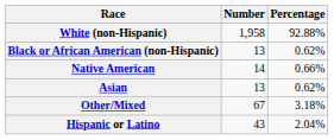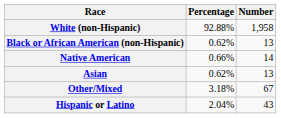 <table class="wikitable" style="text-align:right">
 <tr>
 <th scope="col">Race</th>
+<th scope="col">Percentage</th>
 <th scope="col">Number</th>
-<th scope="col">Percentage</th>
 </tr>
 <tr>
 <th scope="row"><a href='#'>White</a> (non-Hispanic)</th>
+<td>92.88%</td>
 <td>1,958</td>
-<td>92.88%</td>
 </tr>
 <tr>
 <th scope="row"><a href='#'>Black or African American</a> (non-Hispanic)</th>
+<td>0.62%</td>
 <td>13</td>
-<td>0.62%</td>
 </tr>
 <tr>
 <th scope="row"><a href='#'>Native American</a></th>
+<td>0.66%</td>
 <td>14</td>
-<td>0.66%</td>
 </tr>
 <tr>
 <th scope="row"><a href='#'>Asian</a></th>
+<td>0.62%</td>
 <td>13</td>
-<td>0.62%</td>
 </tr>
 <tr>
 <th scope="row"><a href='#'>Other/Mixed</a></th>
+<td>3.18%</td>
 <td>67</td>
-<td>3.18%</td>
 </tr>
 <tr>
 <th scope="row"><a href='#'>Hispanic</a> or <a href='#'>Latino</a></th>
+<td>2.04%</td>
 <td>43</td>
-<td>2.04%</td>
 </tr>
 </table>
